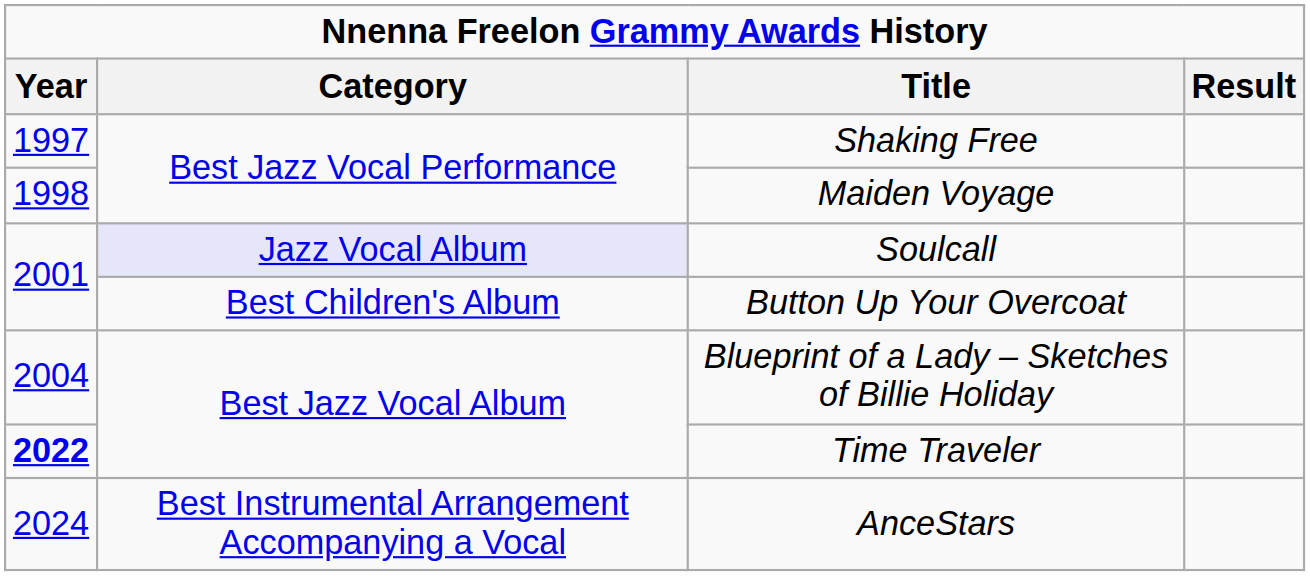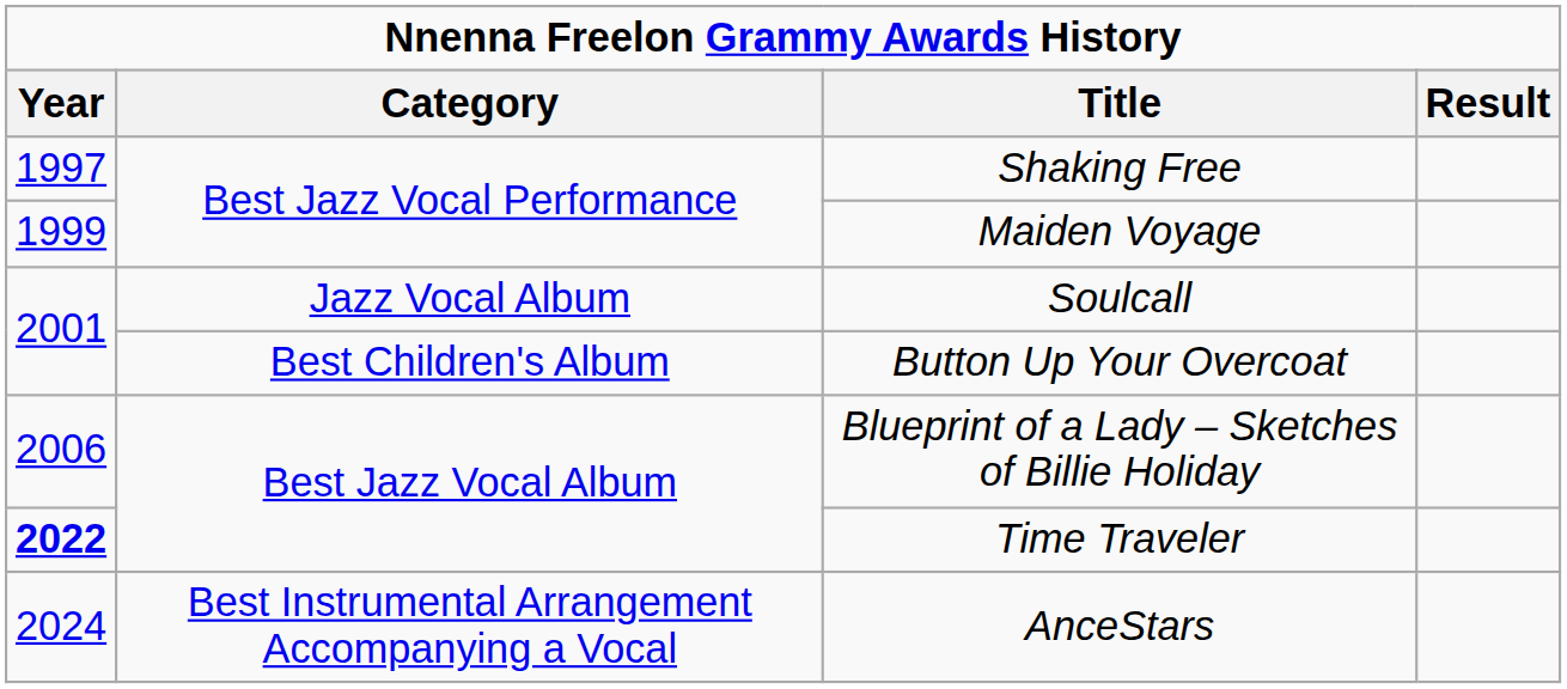 <table class=wikitable>
 <tr>
 <td colspan="6" style="text-align:center;"><strong>Nnenna Freelon <a href='#'>Grammy Awards</a> History</strong></td>
 </tr>
 <tr>
 <th>Year</th>
 <th>Category</th>
 <th>Title</th>
 <th>Result</th>
 </tr>
 <tr align=center>
 <td><a href='#'>1997</a></td>
 <td rowspan=2><a href='#'>Best Jazz Vocal Performance</a></td>
 <td><em>Shaking Free</em></td>
 <td></td>
 </tr>
 <tr align=center>
-<td><a href='#'>1998</a></td>
+<td><a href='#'>1999</a></td>
 <td><em>Maiden Voyage</em></td>
 <td></td>
 </tr>
 <tr align=center>
 <td rowspan=2><a href='#'>2001</a></td>
-<td style="background: lavender;"><a href='#'>Jazz Vocal Album</a></td>
+<td><a href='#'>Jazz Vocal Album</a></td>
 <td><em>Soulcall</em></td>
 <td></td>
 </tr>
 <tr align=center>
 <td><a href='#'>Best Children's Album</a></td>
 <td><em>Button Up Your Overcoat</em></td>
 <td></td>
 </tr>
 <tr align=center>
-<td><a href='#'>2004</a></td>
+<td><a href='#'>2006</a></td>
 <td rowspan=2><a href='#'>Best Jazz Vocal Album</a></td>
 <td><em>Blueprint of a Lady – Sketches of Billie Holiday</em></td>
 <td></td>
 </tr>
 <tr align=center>
 <td><strong><a href='#'>2022</a></strong></td>
 <td><em>Time Traveler</em></td>
 <td></td>
 </tr>
 <tr align=center>
 <td><a href='#'>2024</a></td>
 <td><a href='#'>Best Instrumental Arrangement Accompanying a Vocal</a></td>
 <td><em>AnceStars</em></td>
 <td></td>
 </tr>
 </table>
